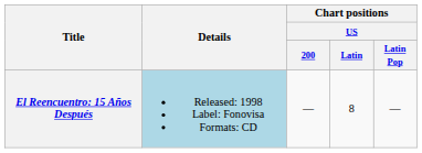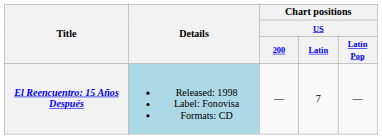 <table class="wikitable plainrowheaders" style="text-align:center;">
 <tr>
 <th rowspan="3" style="width:190px;">Title</th>
 <th rowspan="3" style="width:200px;">Details</th>
 <th colspan="3">Chart positions</th>
 </tr>
 <tr>
 <th colspan="3" style="width:165px;"><small><a href='#'>US</a></small></th>
 </tr>
 <tr>
 <th style="width:55px;"><small><a href='#'>200</a></small><br></th>
 <th style="width:55px;"><small><a href='#'>Latin</a></small><br></th>
 <th style="width:55px;"><small><a href='#'>Latin Pop</a></small><br></th>
 </tr>
 <tr>
 <th scope="row" style="text-align:center;"><em><a href='#'>El Reencuentro: 15 Años Después</a></em></th>
 <td style="background: lightblue;"><br><ul><li>Released: 1998</li><li>Label: Fonovisa</li><li>Formats: CD</li></ul></td>
 <td style="text-align:center;">—</td>
-<td style="text-align:center;">8</td>
+<td style="text-align:center;">7</td>
 <td style="text-align:center;">—</td>
 </tr>
 </table>
